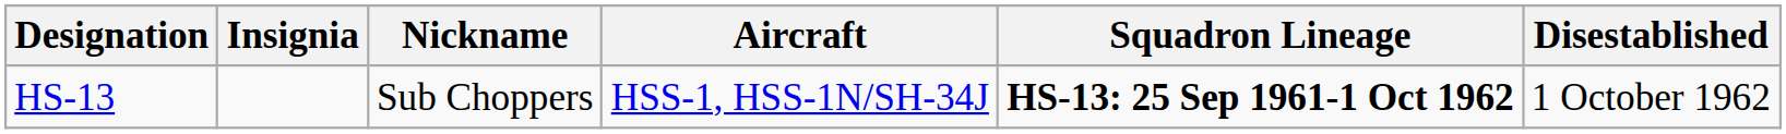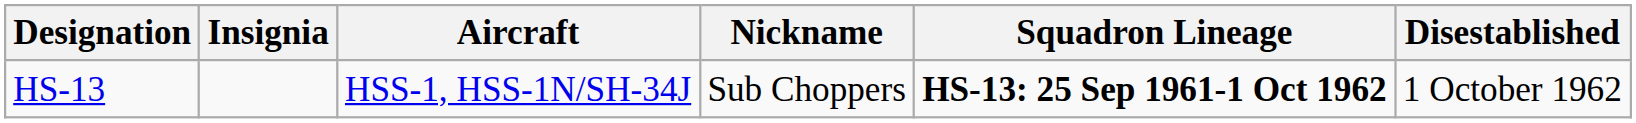 <table class="wikitable">
 <tr>
 <th>Designation</th>
 <th>Insignia</th>
+<th>Aircraft</th>
 <th>Nickname</th>
-<th>Aircraft</th>
 <th>Squadron Lineage</th>
 <th>Disestablished</th>
 </tr>
 <tr>
 <td><a href='#'>HS-13</a></td>
 <td></td>
+<td><a href='#'>HSS-1, HSS-1N/SH-34J</a></td>
 <td>Sub Choppers</td>
-<td><a href='#'>HSS-1, HSS-1N/SH-34J</a></td>
 <td style="white-space: nowrap;"><strong>HS-13: 25 Sep 1961-1 Oct 1962</strong></td>
 <td>1 October 1962</td>
 </tr>
 </table>
